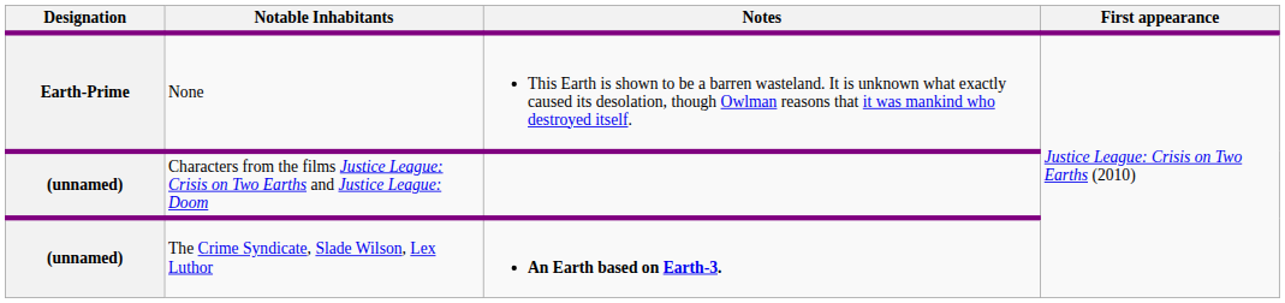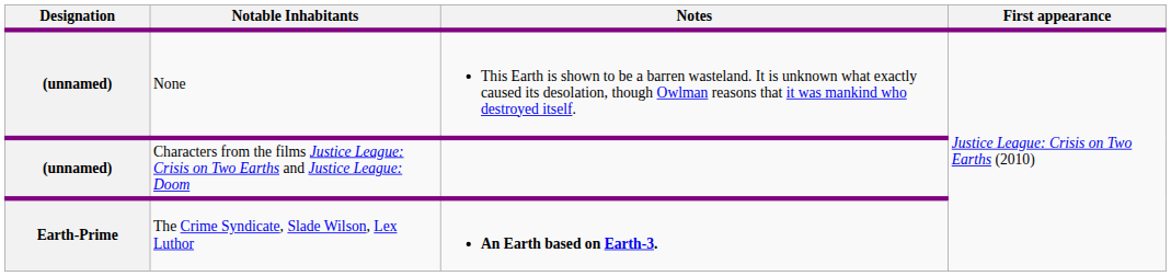 <table class="wikitable">
 <tr>
 <th width="10%">Designation</th>
 <th width="20%">Notable Inhabitants</th>
 <th width="35%">Notes</th>
 <th width="15%">First appearance</th>
 </tr>
 <tr style="border-top: solid thick purple">
-<th>Earth-Prime</th>
+<th>(unnamed)</th>
 <td>None</td>
 <td><br><ul><li>This Earth is shown to be a barren wasteland. It is unknown what exactly caused its desolation, though <a href='#'>Owlman</a> reasons that <a href='#'>it was mankind who destroyed itself</a>.</li></ul></td>
 <td rowspan="3"><em><a href='#'>Justice League: Crisis on Two Earths</a></em> (2010)</td>
 </tr>
 <tr style="border-top: solid thick purple">
 <th>(unnamed)</th>
 <td>Characters from the films <em><a href='#'>Justice League: Crisis on Two Earths</a></em> and <em><a href='#'>Justice League: Doom</a></em></td>
 <td></td>
 </tr>
 <tr style="border-top: solid thick purple">
-<th>(unnamed)</th>
+<th>Earth-Prime</th>
 <td>The <a href='#'>Crime Syndicate</a>, <a href='#'>Slade Wilson</a>, <a href='#'>Lex Luthor</a></td>
 <td><strong><br><ul><li>An Earth based on <a href='#'>Earth-3</a>.</li></ul></strong></td>
 </tr>
 </table>
